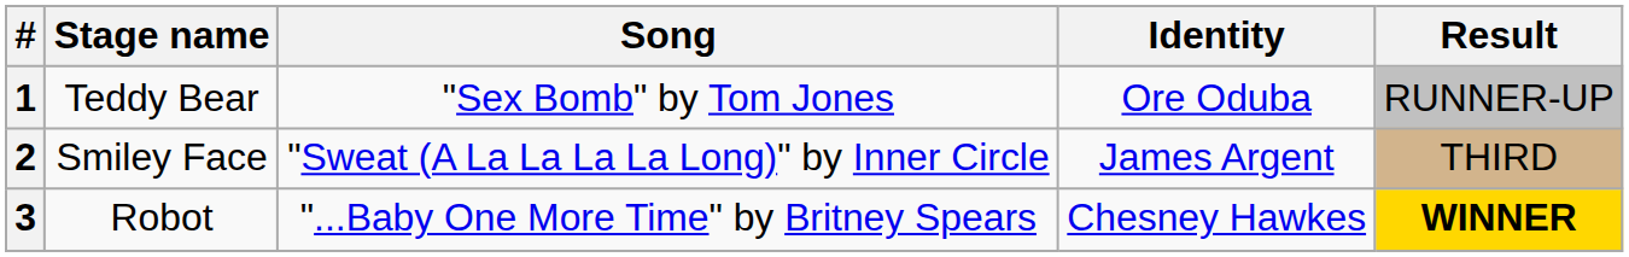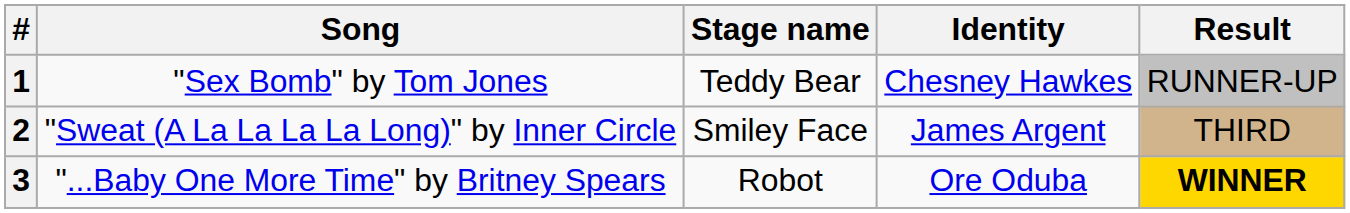 <table class="wikitable plainrowheaders" style="text-align: center;">
 <tr>
 <th>#</th>
+<th>Song</th>
 <th>Stage name</th>
-<th>Song</th>
 <th>Identity</th>
 <th>Result</th>
 </tr>
 <tr>
 <th>1</th>
+<td>"<a href='#'>Sex Bomb</a>" by <a href='#'>Tom Jones</a></td>
 <td>Teddy Bear</td>
-<td>"<a href='#'>Sex Bomb</a>" by <a href='#'>Tom Jones</a></td>
-<td><a href='#'>Ore Oduba</a></td>
+<td><a href='#'>Chesney Hawkes</a></td>
 <td bgcolor=silver>RUNNER-UP</td>
 </tr>
 <tr>
 <th>2</th>
+<td>"<a href='#'>Sweat (A La La La La Long)</a>" by <a href='#'>Inner Circle</a></td>
 <td>Smiley Face</td>
-<td>"<a href='#'>Sweat (A La La La La Long)</a>" by <a href='#'>Inner Circle</a></td>
 <td><a href='#'>James Argent</a></td>
 <td bgcolor=tan>THIRD</td>
 </tr>
 <tr>
 <th>3</th>
+<td>"<a href='#'>...Baby One More Time</a>" by <a href='#'>Britney Spears</a></td>
 <td>Robot</td>
-<td>"<a href='#'>...Baby One More Time</a>" by <a href='#'>Britney Spears</a></td>
-<td><a href='#'>Chesney Hawkes</a></td>
+<td><a href='#'>Ore Oduba</a></td>
 <td bgcolor=gold><strong>WINNER</strong></td>
 </tr>
 </table>
